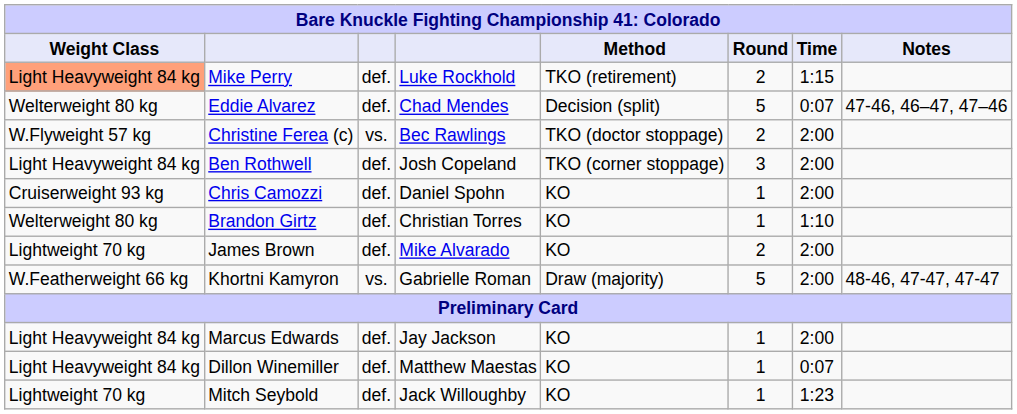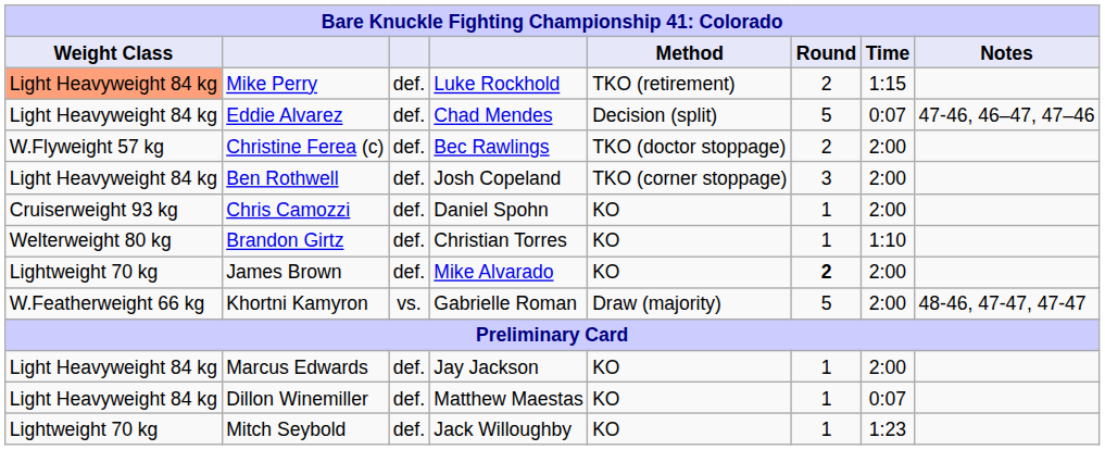 <table class="wikitable" style="font-size: 80%;">
 <tr>
 <th colspan="8" style="background-color: #ccf; color: #000080; text-align: center;"><strong>Bare Knuckle Fighting Championship 41: Colorado</strong></th>
 </tr>
 <tr>
 <th colspan="1" style="background-color: #E6E8FA; color: #000000; text-align: center;">Weight Class</th>
 <th colspan="1" style="background-color: #E6E8FA; color: #000000; text-align: center;"></th>
 <th colspan="1" style="background-color: #E6E8FA; color: #000000; text-align: center;"></th>
 <th colspan="1" style="background-color: #E6E8FA; color: #000000; text-align: center;"></th>
 <th colspan="1" style="background-color: #E6E8FA; color: #000000; text-align: center;">Method</th>
 <th colspan="1" style="background-color: #E6E8FA; color: #000000; text-align: center;">Round</th>
 <th colspan="1" style="background-color: #E6E8FA; color: #000000; text-align: center;">Time</th>
 <th colspan="1" style="background-color: #E6E8FA; color: #000000; text-align: center;">Notes</th>
 </tr>
 <tr>
 <td style="background: lightsalmon;">Light Heavyweight 84 kg</td>
 <td> <a href='#'>Mike Perry</a></td>
 <td align=center>def.</td>
 <td> <a href='#'>Luke Rockhold</a></td>
 <td>TKO (retirement)</td>
 <td align=center>2</td>
 <td align=center>1:15</td>
 <td></td>
 </tr>
 <tr>
-<td>Welterweight 80 kg</td>
+<td>Light Heavyweight 84 kg</td>
 <td> <a href='#'>Eddie Alvarez</a></td>
 <td align=center>def.</td>
 <td> <a href='#'>Chad Mendes</a></td>
 <td>Decision (split)</td>
 <td align=center>5</td>
 <td align=center>0:07</td>
 <td>47-46, 46–47, 47–46</td>
 </tr>
 <tr>
 <td>W.Flyweight 57 kg</td>
 <td> <a href='#'>Christine Ferea</a> (c)</td>
-<td align=center>vs.</td>
+<td align=center>def.</td>
 <td> <a href='#'>Bec Rawlings</a></td>
 <td>TKO (doctor stoppage)</td>
 <td align=center>2</td>
 <td align=center>2:00</td>
 <td></td>
 </tr>
 <tr>
 <td>Light Heavyweight 84 kg</td>
 <td> <a href='#'>Ben Rothwell</a></td>
 <td align=center>def.</td>
 <td> Josh Copeland</td>
 <td>TKO (corner stoppage)</td>
 <td align=center>3</td>
 <td align=center>2:00</td>
 <td></td>
 </tr>
 <tr>
 <td>Cruiserweight 93 kg</td>
 <td> <a href='#'>Chris Camozzi</a></td>
 <td align=center>def.</td>
 <td> Daniel Spohn</td>
 <td>KO</td>
 <td align=center>1</td>
 <td align=center>2:00</td>
 <td></td>
 </tr>
 <tr>
 <td>Welterweight 80 kg</td>
 <td> <a href='#'>Brandon Girtz</a></td>
 <td align=center>def.</td>
 <td> Christian Torres</td>
 <td>KO</td>
 <td align=center>1</td>
 <td align=center>1:10</td>
 <td></td>
 </tr>
 <tr>
 <td>Lightweight 70 kg</td>
 <td> James Brown</td>
 <td align=center>def.</td>
 <td> <a href='#'>Mike Alvarado</a></td>
 <td>KO</td>
-<td align=center>2</td>
+<td align=center><strong>2</strong></td>
 <td align=center>2:00</td>
 <td></td>
 </tr>
 <tr>
 <td>W.Featherweight 66 kg</td>
 <td> Khortni Kamyron</td>
 <td align=center>vs.</td>
 <td> Gabrielle Roman</td>
 <td>Draw (majority)</td>
 <td align=center>5</td>
 <td align=center>2:00</td>
 <td>48-46, 47-47, 47-47</td>
 </tr>
 <tr>
 <th colspan="8" style="background-color: #ccf; color: #000080; text-align: center;"><strong>Preliminary Card</strong></th>
 </tr>
 <tr>
 <td>Light Heavyweight 84 kg</td>
 <td> Marcus Edwards</td>
 <td align=center>def.</td>
 <td> Jay Jackson</td>
 <td>KO</td>
 <td align=center>1</td>
 <td align=center>2:00</td>
 <td></td>
 </tr>
 <tr>
 <td>Light Heavyweight 84 kg</td>
 <td> Dillon Winemiller</td>
 <td align=center>def.</td>
 <td> Matthew Maestas</td>
 <td>KO</td>
 <td align=center>1</td>
 <td align=center>0:07</td>
 <td></td>
 </tr>
 <tr>
 <td>Lightweight 70 kg</td>
 <td> Mitch Seybold</td>
 <td align=center>def.</td>
 <td> Jack Willoughby</td>
 <td>KO</td>
 <td align=center>1</td>
 <td align=center>1:23</td>
 <td></td>
 </tr>
 </table>
